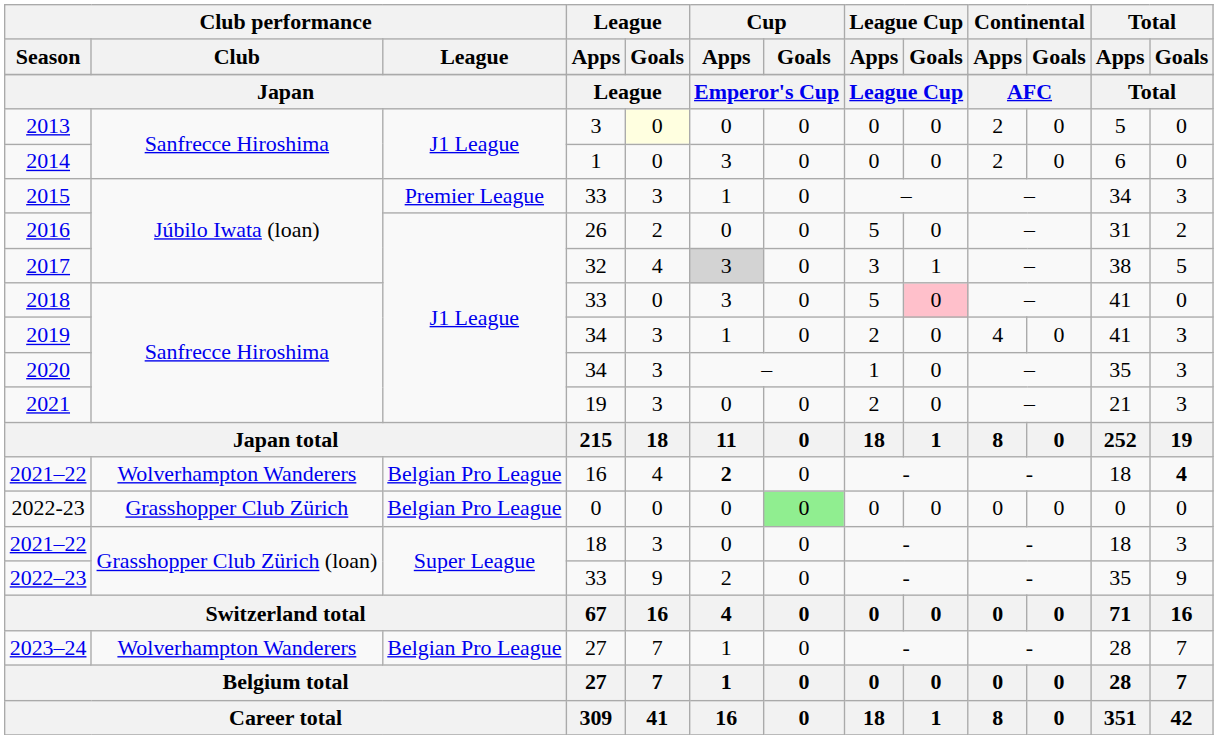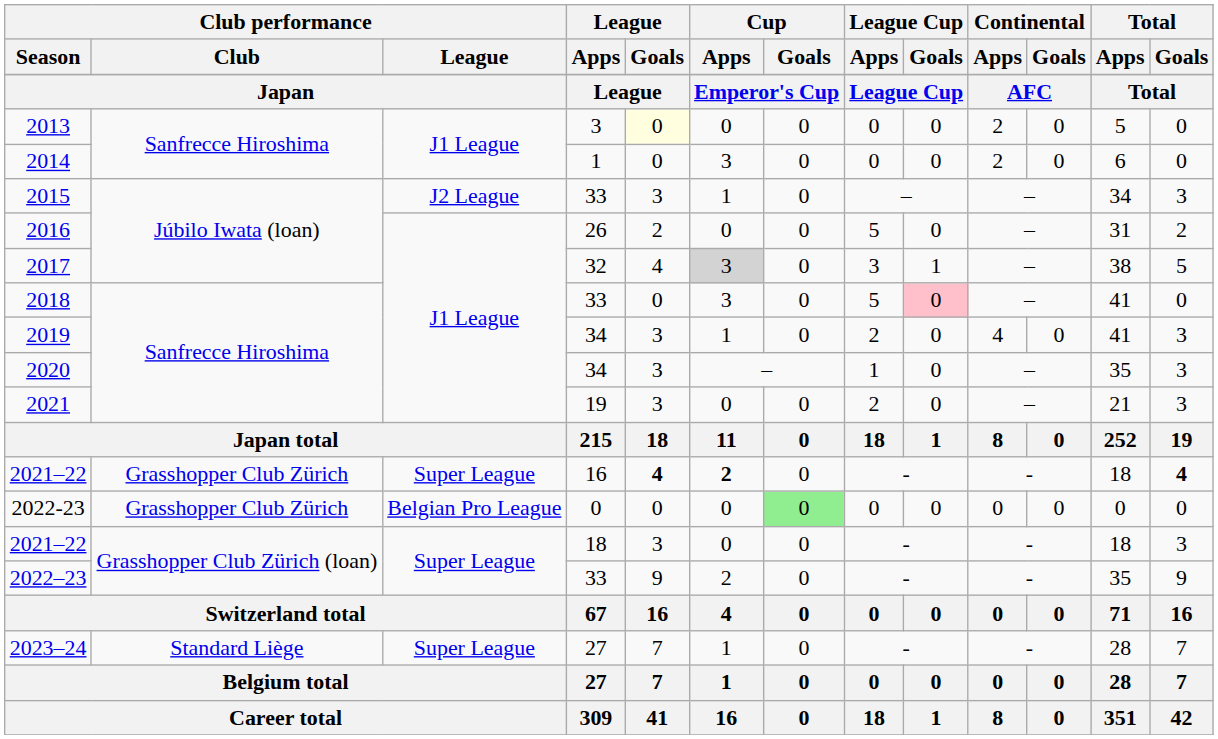 <table class="wikitable" style="text-align:center">
 <tr>
 <th colspan=3>Club performance</th>
 <th colspan=2>League</th>
 <th colspan=2>Cup</th>
 <th colspan=2>League Cup</th>
 <th colspan=2>Continental</th>
 <th colspan=2>Total</th>
 </tr>
 <tr>
 <th>Season</th>
 <th>Club</th>
 <th>League</th>
 <th>Apps</th>
 <th>Goals</th>
 <th>Apps</th>
 <th>Goals</th>
 <th>Apps</th>
 <th>Goals</th>
 <th>Apps</th>
 <th>Goals</th>
 <th>Apps</th>
 <th>Goals</th>
 </tr>
 <tr>
 </tr>
 <tr>
 <th colspan=3>Japan</th>
 <th colspan=2>League</th>
 <th colspan=2><a href='#'>Emperor's Cup</a></th>
 <th colspan=2><a href='#'>League Cup</a></th>
 <th colspan=2><a href='#'>AFC</a></th>
 <th colspan=2>Total</th>
 </tr>
 <tr>
 <td><a href='#'>2013</a></td>
 <td rowspan="2"><a href='#'>Sanfrecce Hiroshima</a></td>
 <td rowspan="2"><a href='#'>J1 League</a></td>
 <td>3</td>
 <td style="background: lightyellow;">0</td>
 <td>0</td>
 <td>0</td>
 <td>0</td>
 <td>0</td>
 <td>2</td>
 <td>0</td>
 <td>5</td>
 <td>0</td>
 </tr>
 <tr>
 <td><a href='#'>2014</a></td>
 <td>1</td>
 <td>0</td>
 <td>3</td>
 <td>0</td>
 <td>0</td>
 <td>0</td>
 <td>2</td>
 <td>0</td>
 <td>6</td>
 <td>0</td>
 </tr>
 <tr>
 <td><a href='#'>2015</a></td>
 <td rowspan="3"><a href='#'>Júbilo Iwata</a> (loan)</td>
-<td><a href='#'>Premier League</a></td>
+<td><a href='#'>J2 League</a></td>
 <td>33</td>
 <td>3</td>
 <td>1</td>
 <td>0</td>
 <td colspan="2">–</td>
 <td colspan="2">–</td>
 <td>34</td>
 <td>3</td>
 </tr>
 <tr>
 <td><a href='#'>2016</a></td>
 <td rowspan="6"><a href='#'>J1 League</a></td>
 <td>26</td>
 <td>2</td>
 <td>0</td>
 <td>0</td>
 <td>5</td>
 <td>0</td>
 <td colspan="2">–</td>
 <td>31</td>
 <td>2</td>
 </tr>
 <tr>
 <td><a href='#'>2017</a></td>
 <td>32</td>
 <td>4</td>
 <td style="background: lightgrey;">3</td>
 <td>0</td>
 <td>3</td>
 <td>1</td>
 <td colspan="2">–</td>
 <td>38</td>
 <td>5</td>
 </tr>
 <tr>
 <td><a href='#'>2018</a></td>
 <td rowspan="4"><a href='#'>Sanfrecce Hiroshima</a></td>
 <td>33</td>
 <td>0</td>
 <td>3</td>
 <td>0</td>
 <td>5</td>
 <td style="background: pink;">0</td>
 <td colspan="2">–</td>
 <td>41</td>
 <td>0</td>
 </tr>
 <tr>
 <td><a href='#'>2019</a></td>
 <td>34</td>
 <td>3</td>
 <td>1</td>
 <td>0</td>
 <td>2</td>
 <td>0</td>
 <td>4</td>
 <td>0</td>
 <td>41</td>
 <td>3</td>
 </tr>
 <tr>
 <td><a href='#'>2020</a></td>
 <td>34</td>
 <td>3</td>
 <td colspan="2">–</td>
 <td>1</td>
 <td>0</td>
 <td colspan="2">–</td>
 <td>35</td>
 <td>3</td>
 </tr>
 <tr>
 <td><a href='#'>2021</a></td>
 <td>19</td>
 <td>3</td>
 <td>0</td>
 <td>0</td>
 <td>2</td>
 <td>0</td>
 <td colspan="2">–</td>
 <td>21</td>
 <td>3</td>
 </tr>
 <tr>
 <th colspan=3>Japan total</th>
 <th>215</th>
 <th>18</th>
 <th>11</th>
 <th>0</th>
 <th>18</th>
 <th>1</th>
 <th>8</th>
 <th>0</th>
 <th>252</th>
 <th>19</th>
 </tr>
 <tr>
 <td><a href='#'>2021–22</a></td>
-<td><a href='#'>Wolverhampton Wanderers</a></td>
-<td><a href='#'>Belgian Pro League</a></td>
+<td><a href='#'>Grasshopper Club Zürich</a></td>
+<td><a href='#'>Super League</a></td>
 <td>16</td>
-<td>4</td>
+<td><strong>4</strong></td>
 <td><strong>2</strong></td>
 <td>0</td>
 <td colspan=2>-</td>
 <td colspan=2>-</td>
 <td>18</td>
 <td><strong>4</strong></td>
 </tr>
 <tr>
 <td>2022-23</td>
 <td><a href='#'>Grasshopper Club Zürich</a></td>
 <td><a href='#'>Belgian Pro League</a></td>
 <td>0</td>
 <td>0</td>
 <td>0</td>
 <td style="background: lightgreen;">0</td>
 <td>0</td>
 <td>0</td>
 <td>0</td>
 <td>0</td>
 <td>0</td>
 <td>0</td>
 </tr>
 <tr>
 <td><a href='#'>2021–22</a></td>
 <td rowspan="2"><a href='#'>Grasshopper Club Zürich</a> (loan)</td>
 <td rowspan="2"><a href='#'>Super League</a></td>
 <td>18</td>
 <td>3</td>
 <td>0</td>
 <td>0</td>
 <td colspan="2">-</td>
 <td colspan="2">-</td>
 <td>18</td>
 <td>3</td>
 </tr>
 <tr>
 <td><a href='#'>2022–23</a></td>
 <td>33</td>
 <td>9</td>
 <td>2</td>
 <td>0</td>
 <td colspan="2">-</td>
 <td colspan="2">-</td>
 <td>35</td>
 <td>9</td>
 </tr>
 <tr>
 <th colspan="3">Switzerland total</th>
 <th>67</th>
 <th>16</th>
 <th>4</th>
 <th>0</th>
 <th>0</th>
 <th>0</th>
 <th>0</th>
 <th>0</th>
 <th>71</th>
 <th>16</th>
 </tr>
 <tr>
 <td><a href='#'>2023–24</a></td>
-<td><a href='#'>Wolverhampton Wanderers</a></td>
-<td><a href='#'>Belgian Pro League</a></td>
+<td><a href='#'>Standard Liège</a></td>
+<td><a href='#'>Super League</a></td>
 <td>27</td>
 <td>7</td>
 <td>1</td>
 <td>0</td>
 <td colspan="2">-</td>
 <td colspan="2">-</td>
 <td>28</td>
 <td>7</td>
 </tr>
 <tr>
 <th colspan="3">Belgium total</th>
 <th>27</th>
 <th>7</th>
 <th>1</th>
 <th>0</th>
 <th>0</th>
 <th>0</th>
 <th>0</th>
 <th>0</th>
 <th>28</th>
 <th>7</th>
 </tr>
 <tr>
 <th colspan="3">Career total</th>
 <th>309</th>
 <th>41</th>
 <th>16</th>
 <th>0</th>
 <th>18</th>
 <th>1</th>
 <th>8</th>
 <th>0</th>
 <th>351</th>
 <th>42</th>
 </tr>
 </table>
